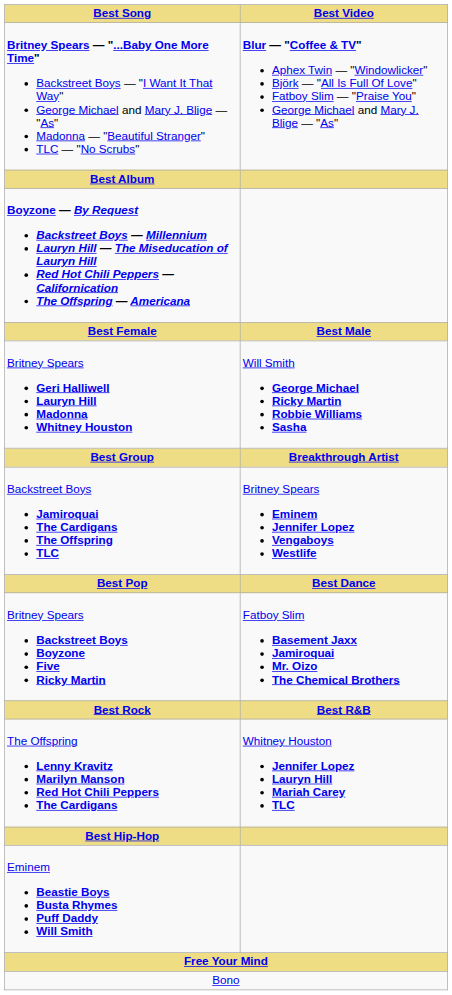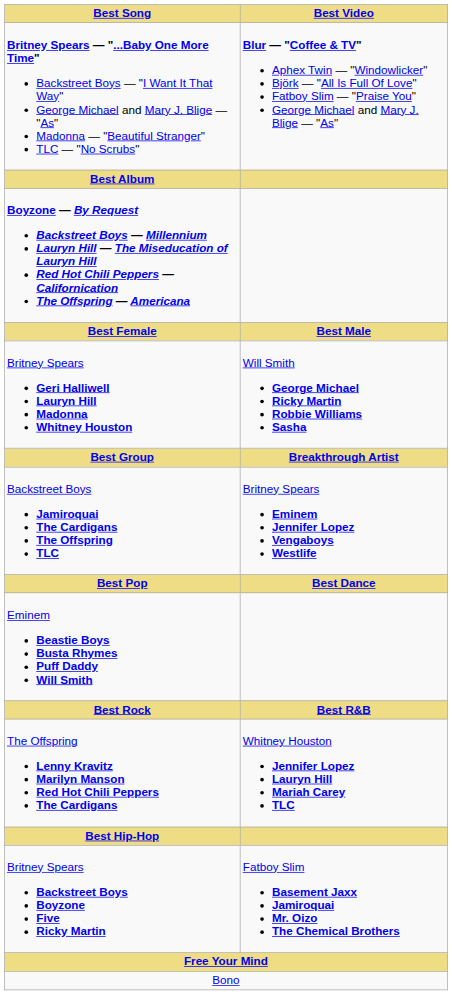 <table class=wikitable style="width="100%">
 <tr>
 <th style="background:#EEDD85; width=50%"><a href='#'>Best Song</a></th>
 <th style="background:#EEDD85; width=50%"><a href='#'>Best Video</a></th>
 </tr>
 <tr>
 <td valign="top"><br><strong><a href='#'>Britney Spears</a> — "<a href='#'>...Baby One More Time</a>"</strong><ul><li><a href='#'>Backstreet Boys</a> — "<a href='#'>I Want It That Way</a>"</li><li><a href='#'>George Michael</a> and <a href='#'>Mary J. Blige</a> — "<a href='#'>As</a>"</li><li><a href='#'>Madonna</a> — "<a href='#'>Beautiful Stranger</a>"</li><li><a href='#'>TLC</a> — "<a href='#'>No Scrubs</a>"</li></ul></td>
 <td valign="top"><br><strong><a href='#'>Blur</a> — "<a href='#'>Coffee & TV</a>"</strong><ul><li><a href='#'>Aphex Twin</a> — "<a href='#'>Windowlicker</a>"</li><li><a href='#'>Björk</a> — "<a href='#'>All Is Full Of Love</a>"</li><li><a href='#'>Fatboy Slim</a> — "<a href='#'>Praise You</a>"</li><li><a href='#'>George Michael</a> and <a href='#'>Mary J. Blige</a> — "<a href='#'>As</a>"</li></ul></td>
 </tr>
 <tr>
 <th style="background:#EEDD85; width=50%"><a href='#'>Best Album</a></th>
 <th style="background:#EEDD85; width=50%"></th>
 </tr>
 <tr>
 <td valign="top"><br><strong><a href='#'>Boyzone</a> — <em><a href='#'>By Request</a><strong><em><ul><li><a href='#'>Backstreet Boys</a> — </em><a href='#'>Millennium</a><em></li><li><a href='#'>Lauryn Hill</a> — </em><a href='#'>The Miseducation of Lauryn Hill</a><em></li><li><a href='#'>Red Hot Chili Peppers</a> — </em><a href='#'>Californication</a><em></li><li><a href='#'>The Offspring</a> — </em><a href='#'>Americana</a><em></li></ul></td>
 <td valign="top"></td>
 </tr>
 <tr>
 <th style="background:#EEDD85; width=50%"><a href='#'>Best Female</a></th>
 <th style="background:#EEDD85; width=50%"><a href='#'>Best Male</a></th>
 </tr>
 <tr>
 <td valign="top"><br></strong><a href='#'>Britney Spears</a><strong><ul><li><a href='#'>Geri Halliwell</a></li><li><a href='#'>Lauryn Hill</a></li><li><a href='#'>Madonna</a></li><li><a href='#'>Whitney Houston</a></li></ul></td>
 <td valign="top"><br></strong><a href='#'>Will Smith</a><strong><ul><li><a href='#'>George Michael</a></li><li><a href='#'>Ricky Martin</a></li><li><a href='#'>Robbie Williams</a></li><li><a href='#'>Sasha</a></li></ul></td>
 </tr>
 <tr>
 <th style="background:#EEDD85; width=50%"><a href='#'>Best Group</a></th>
 <th style="background:#EEDD85; width=50%"><a href='#'>Breakthrough Artist</a></th>
 </tr>
 <tr>
 <td valign="top"><br></strong><a href='#'>Backstreet Boys</a><strong><ul><li><a href='#'>Jamiroquai</a></li><li><a href='#'>The Cardigans</a></li><li><a href='#'>The Offspring</a></li><li><a href='#'>TLC</a></li></ul></td>
 <td valign="top"><br></strong><a href='#'>Britney Spears</a><strong><ul><li><a href='#'>Eminem</a></li><li><a href='#'>Jennifer Lopez</a></li><li><a href='#'>Vengaboys</a></li><li><a href='#'>Westlife</a></li></ul></td>
 </tr>
 <tr>
 <th style="background:#EEDD85; width=50%"><a href='#'>Best Pop</a></th>
 <th style="background:#EEDD85; width=50%"><a href='#'>Best Dance</a></th>
 </tr>
 <tr>
-<td valign="top"><br></strong><a href='#'>Britney Spears</a><strong><ul><li><a href='#'>Backstreet Boys</a></li><li><a href='#'>Boyzone</a></li><li><a href='#'>Five</a></li><li><a href='#'>Ricky Martin</a></li></ul></td>
-<td valign="top"><br></strong><a href='#'>Fatboy Slim</a><strong><ul><li><a href='#'>Basement Jaxx</a></li><li><a href='#'>Jamiroquai</a></li><li><a href='#'>Mr. Oizo</a></li><li><a href='#'>The Chemical Brothers</a></li></ul></td>
+<td valign="top"><br></strong><a href='#'>Eminem</a><strong><ul><li><a href='#'>Beastie Boys</a></li><li><a href='#'>Busta Rhymes</a></li><li><a href='#'>Puff Daddy</a></li><li><a href='#'>Will Smith</a></li></ul></td>
+<td valign="top"></td>
 </tr>
 <tr>
 <th style="background:#EEDD85; width=50%"><a href='#'>Best Rock</a></th>
 <th style="background:#EEDD85; width=50%"><a href='#'>Best R&B</a></th>
 </tr>
 <tr>
 <td valign="top"><br></strong><a href='#'>The Offspring</a><strong><ul><li><a href='#'>Lenny Kravitz</a></li><li><a href='#'>Marilyn Manson</a></li><li><a href='#'>Red Hot Chili Peppers</a></li><li><a href='#'>The Cardigans</a></li></ul></td>
 <td valign="top"><br></strong><a href='#'>Whitney Houston</a><strong><ul><li><a href='#'>Jennifer Lopez</a></li><li><a href='#'>Lauryn Hill</a></li><li><a href='#'>Mariah Carey</a></li><li><a href='#'>TLC</a></li></ul></td>
 </tr>
 <tr>
 <th style="background:#EEDD85; width=50%"><a href='#'>Best Hip-Hop</a></th>
 <th style="background:#EEDD85; width=50%"></th>
 </tr>
 <tr>
-<td valign="top"><br></strong><a href='#'>Eminem</a><strong><ul><li><a href='#'>Beastie Boys</a></li><li><a href='#'>Busta Rhymes</a></li><li><a href='#'>Puff Daddy</a></li><li><a href='#'>Will Smith</a></li></ul></td>
-<td valign="top"></td>
+<td valign="top"><br></strong><a href='#'>Britney Spears</a><strong><ul><li><a href='#'>Backstreet Boys</a></li><li><a href='#'>Boyzone</a></li><li><a href='#'>Five</a></li><li><a href='#'>Ricky Martin</a></li></ul></td>
+<td valign="top"><br></strong><a href='#'>Fatboy Slim</a><strong><ul><li><a href='#'>Basement Jaxx</a></li><li><a href='#'>Jamiroquai</a></li><li><a href='#'>Mr. Oizo</a></li><li><a href='#'>The Chemical Brothers</a></li></ul></td>
 </tr>
 <tr>
 <th style="background:#EEDD82; width=50%" colspan="2"><a href='#'>Free Your Mind</a></th>
 </tr>
 <tr>
 <td colspan="2" style="text-align: center;"></strong><a href='#'>Bono</a><strong></td>
 </tr>
 </table>
